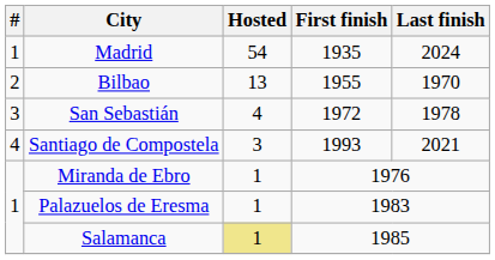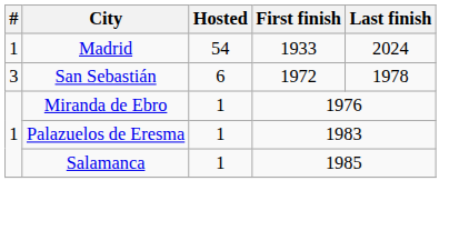 <table class="wikitable sortable" style="text-align: center;">
 <tr>
 <th>#</th>
 <th>City</th>
 <th>Hosted</th>
 <th>First finish</th>
 <th>Last finish</th>
 </tr>
 <tr>
 <td>1</td>
 <td><a href='#'>Madrid</a></td>
 <td>54</td>
-<td>1935</td>
+<td>1933</td>
 <td>2024</td>
-</tr>
-<tr>
-<td>2</td>
-<td><a href='#'>Bilbao</a></td>
-<td>13</td>
-<td>1955</td>
-<td>1970</td>
 </tr>
 <tr>
 <td>3</td>
 <td><a href='#'>San Sebastián</a></td>
-<td>4</td>
+<td>6</td>
 <td>1972</td>
 <td>1978</td>
-</tr>
-<tr>
-<td>4</td>
-<td><a href='#'>Santiago de Compostela</a></td>
-<td>3</td>
-<td>1993</td>
-<td>2021</td>
 </tr>
 <tr>
 <td rowspan=3>1</td>
 <td><a href='#'>Miranda de Ebro</a></td>
 <td>1</td>
 <td colspan=2>1976</td>
 </tr>
 <tr>
 <td><a href='#'>Palazuelos de Eresma</a></td>
 <td>1</td>
 <td colspan=2>1983</td>
 </tr>
 <tr>
 <td><a href='#'>Salamanca</a></td>
-<td style="background: khaki;">1</td>
+<td>1</td>
 <td colspan=2>1985</td>
 </tr>
 <tr>
 </tr>
 </table>
